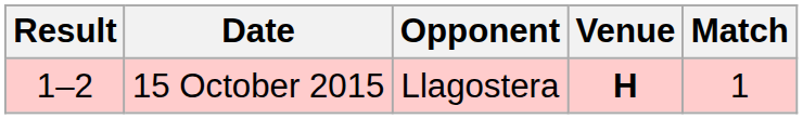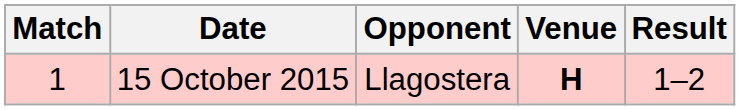 <table class="wikitable" style="font-size:100%; text-align:center">
 <tr>
-<th>Result</th>
+<th>Match</th>
 <th>Date</th>
 <th>Opponent</th>
 <th>Venue</th>
-<th>Match</th>
+<th>Result</th>
 </tr>
 <tr bgcolor= FFCCCC>
-<td>1–2</td>
+<td>1</td>
 <td>15 October 2015</td>
 <td>Llagostera</td>
 <td><strong>H</strong></td>
-<td>1</td>
+<td>1–2</td>
 </tr>
 </table>
